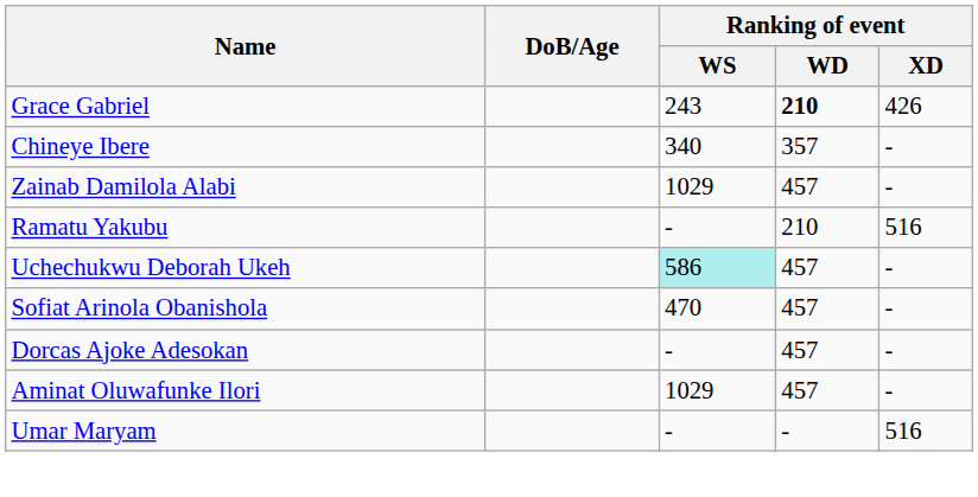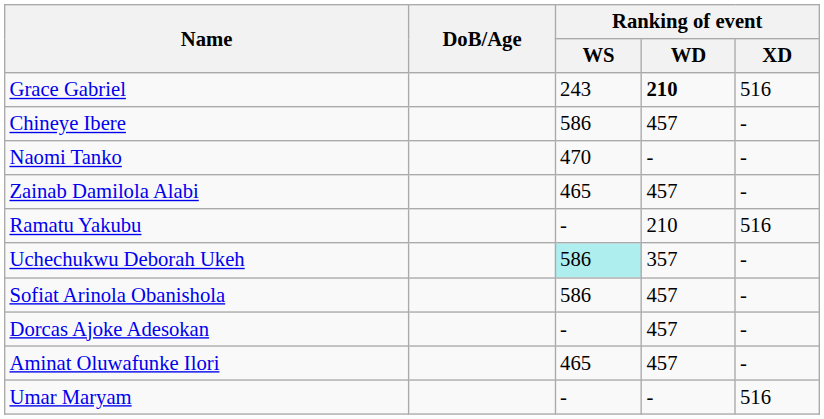 <table class="wikitable" style="width:600px; font-size:95%;">
 <tr>
 <th rowspan="2" align="left">Name</th>
 <th rowspan="2" align="left">DoB/Age</th>
 <th colspan="3" align="center">Ranking of event</th>
 </tr>
 <tr>
 <th align="center">WS</th>
 <th>WD</th>
 <th align="center">XD</th>
 </tr>
 <tr>
 <td><a href='#'>Grace Gabriel</a></td>
 <td></td>
 <td>243</td>
 <td><strong>210</strong></td>
-<td>426</td>
+<td>516</td>
 </tr>
 <tr>
 <td><a href='#'>Chineye Ibere</a></td>
 <td></td>
-<td>340</td>
-<td>357</td>
+<td>586</td>
+<td>457</td>
+<td>-</td>
+</tr>
+<tr>
+<td><a href='#'>Naomi Tanko</a></td>
+<td></td>
+<td>470</td>
+<td>-</td>
 <td>-</td>
 </tr>
 <tr>
 <td><a href='#'>Zainab Damilola Alabi</a></td>
 <td></td>
-<td>1029</td>
+<td>465</td>
 <td>457</td>
 <td>-</td>
 </tr>
 <tr>
 <td><a href='#'>Ramatu Yakubu</a></td>
 <td></td>
 <td>-</td>
 <td>210</td>
 <td>516</td>
 </tr>
 <tr>
 <td><a href='#'>Uchechukwu Deborah Ukeh</a></td>
 <td></td>
 <td style="background: paleturquoise;">586</td>
-<td>457</td>
+<td>357</td>
 <td>-</td>
 </tr>
 <tr>
 <td><a href='#'>Sofiat Arinola Obanishola</a></td>
 <td></td>
-<td>470</td>
+<td>586</td>
 <td>457</td>
 <td>-</td>
 </tr>
 <tr>
 <td><a href='#'>Dorcas Ajoke Adesokan</a></td>
 <td></td>
 <td>-</td>
 <td>457</td>
 <td>-</td>
 </tr>
 <tr>
 <td><a href='#'>Aminat Oluwafunke Ilori</a></td>
 <td></td>
-<td>1029</td>
+<td>465</td>
 <td>457</td>
 <td>-</td>
 </tr>
 <tr>
 <td><a href='#'>Umar Maryam</a></td>
 <td></td>
 <td>-</td>
 <td>-</td>
 <td>516</td>
 </tr>
 </table>
